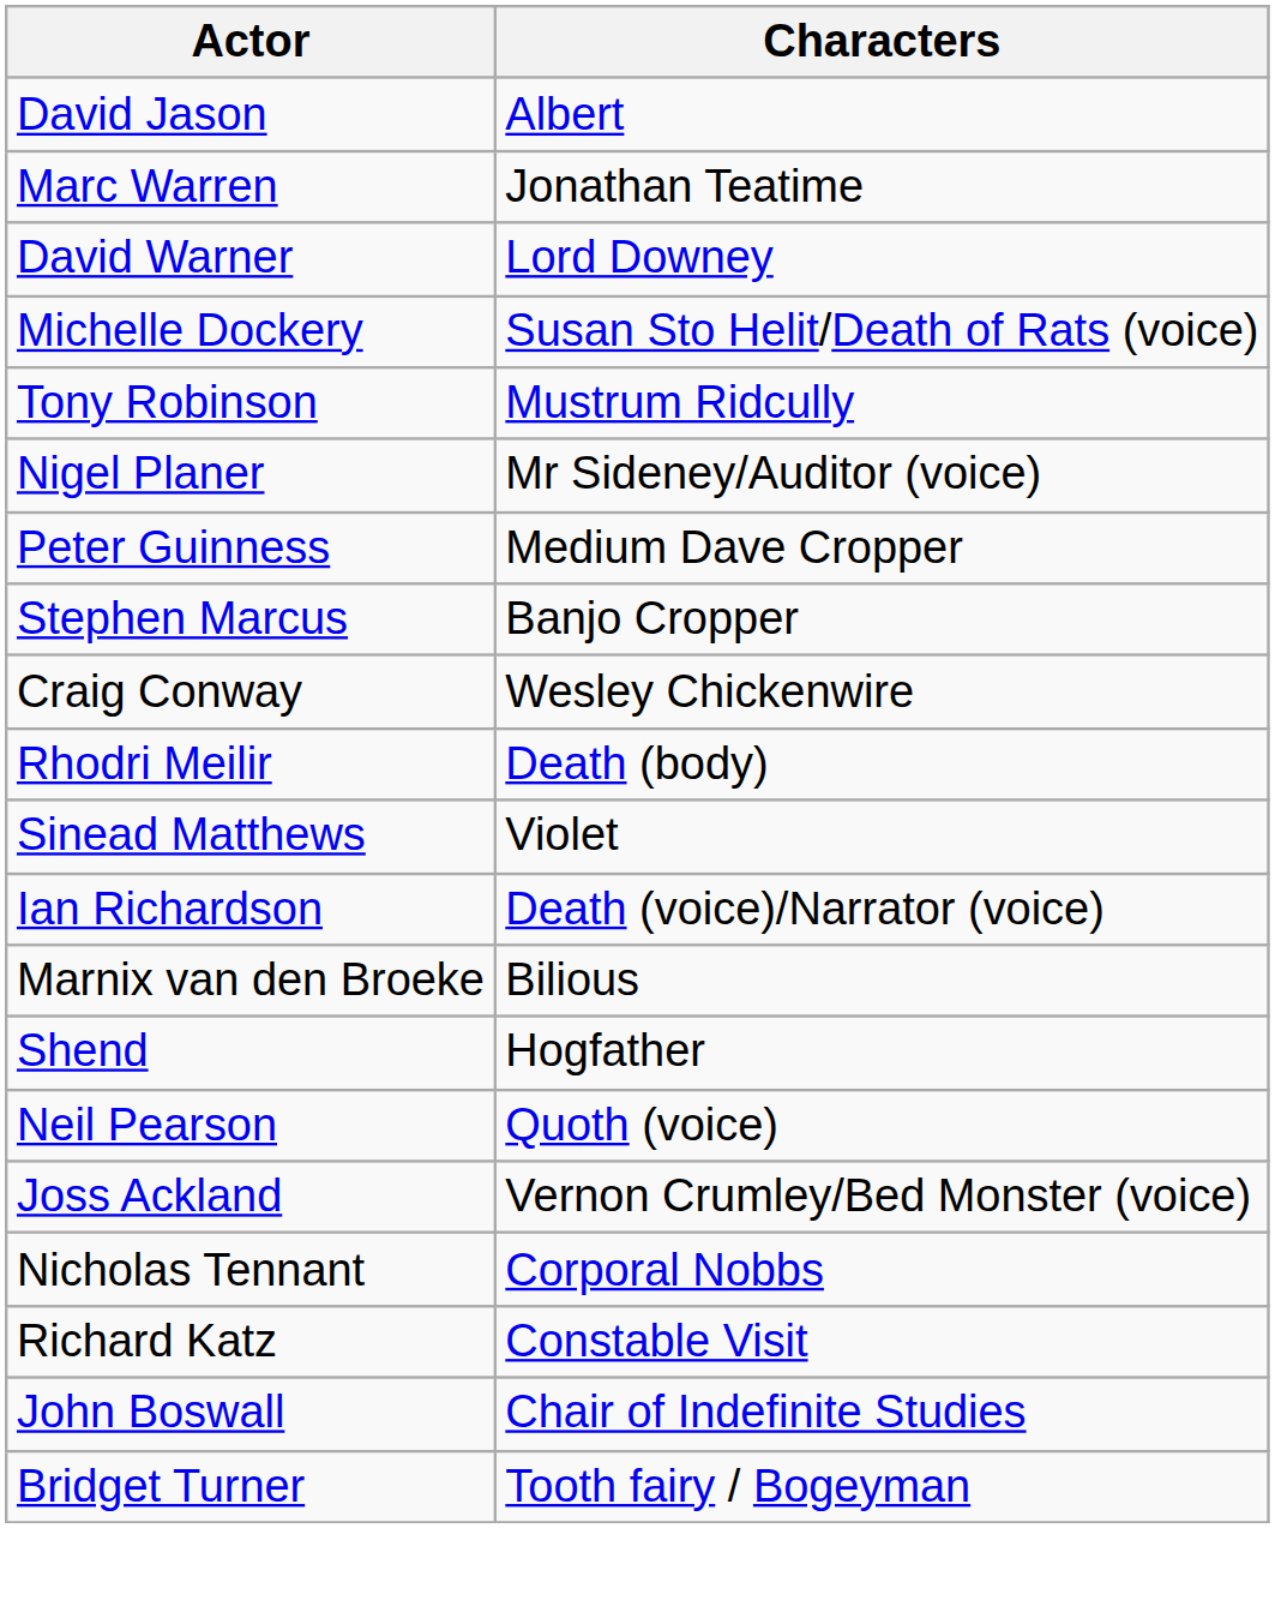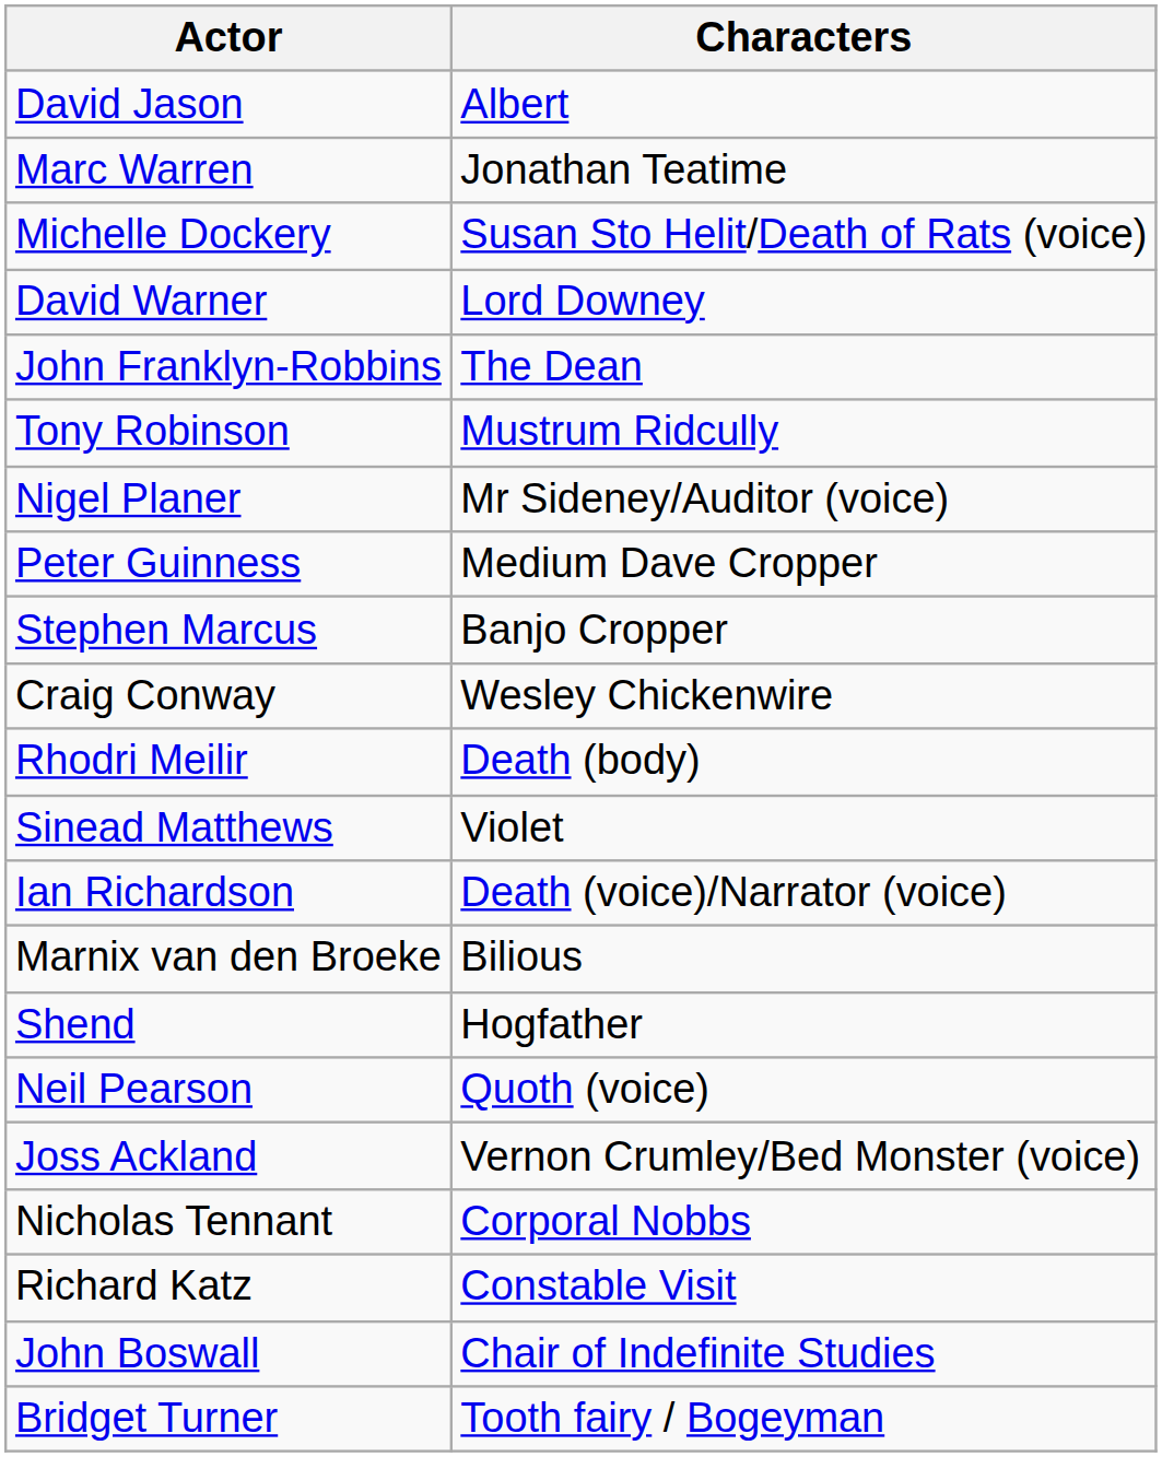 <table class="wikitable">
 <tr>
 <th>Actor</th>
 <th>Characters</th>
 </tr>
 <tr>
 <td><a href='#'>David Jason</a></td>
 <td><a href='#'>Albert</a></td>
 </tr>
 <tr>
 <td><a href='#'>Marc Warren</a></td>
 <td>Jonathan Teatime</td>
 </tr>
 <tr>
+<td><a href='#'>Michelle Dockery</a></td>
+<td><a href='#'>Susan Sto Helit</a>/<a href='#'>Death of Rats</a> (voice)</td>
+</tr>
+<tr>
 <td><a href='#'>David Warner</a></td>
 <td><a href='#'>Lord Downey</a></td>
 </tr>
 <tr>
-<td><a href='#'>Michelle Dockery</a></td>
-<td><a href='#'>Susan Sto Helit</a>/<a href='#'>Death of Rats</a> (voice)</td>
+<td><a href='#'>John Franklyn-Robbins</a></td>
+<td><a href='#'>The Dean</a></td>
 </tr>
 <tr>
 <td><a href='#'>Tony Robinson</a></td>
 <td><a href='#'>Mustrum Ridcully</a></td>
 </tr>
 <tr>
 <td><a href='#'>Nigel Planer</a></td>
 <td>Mr Sideney/Auditor (voice)</td>
 </tr>
 <tr>
 <td><a href='#'>Peter Guinness</a></td>
 <td>Medium Dave Cropper</td>
 </tr>
 <tr>
 <td><a href='#'>Stephen Marcus</a></td>
 <td>Banjo Cropper</td>
 </tr>
 <tr>
 <td>Craig Conway</td>
 <td>Wesley Chickenwire</td>
 </tr>
 <tr>
 <td><a href='#'>Rhodri Meilir</a></td>
 <td><a href='#'>Death</a> (body)</td>
 </tr>
 <tr>
 <td><a href='#'>Sinead Matthews</a></td>
 <td>Violet</td>
 </tr>
 <tr>
 <td><a href='#'>Ian Richardson</a></td>
 <td><a href='#'>Death</a> (voice)/Narrator (voice)</td>
 </tr>
 <tr>
 <td>Marnix van den Broeke</td>
 <td>Bilious</td>
 </tr>
 <tr>
 <td><a href='#'>Shend</a></td>
 <td>Hogfather</td>
 </tr>
 <tr>
 <td><a href='#'>Neil Pearson</a></td>
 <td><a href='#'>Quoth</a> (voice)</td>
 </tr>
 <tr>
 <td><a href='#'>Joss Ackland</a></td>
 <td>Vernon Crumley/Bed Monster (voice)</td>
 </tr>
 <tr>
 <td>Nicholas Tennant</td>
 <td><a href='#'>Corporal Nobbs</a></td>
 </tr>
 <tr>
 <td>Richard Katz</td>
 <td><a href='#'>Constable Visit</a></td>
 </tr>
 <tr>
 <td><a href='#'>John Boswall</a></td>
 <td><a href='#'>Chair of Indefinite Studies</a></td>
 </tr>
 <tr>
 <td><a href='#'>Bridget Turner</a></td>
 <td><a href='#'>Tooth fairy</a> / <a href='#'>Bogeyman</a></td>
 </tr>
 </table>
